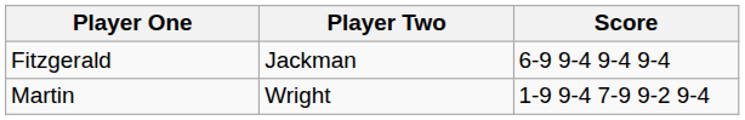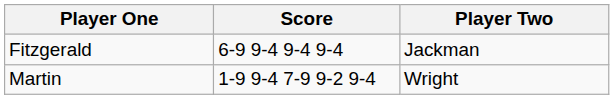 <table class="wikitable">
 <tr>
 <th width=170>Player One</th>
+<th width=150>Score</th>
 <th width=170>Player Two</th>
-<th width=150>Score</th>
 </tr>
 <tr>
 <td> Fitzgerald</td>
+<td>6-9 9-4 9-4 9-4</td>
 <td> Jackman</td>
-<td>6-9 9-4 9-4 9-4</td>
 </tr>
 <tr>
 <td> Martin</td>
+<td>1-9 9-4 7-9 9-2 9-4</td>
 <td> Wright</td>
-<td>1-9 9-4 7-9 9-2 9-4</td>
 </tr>
 </table>
